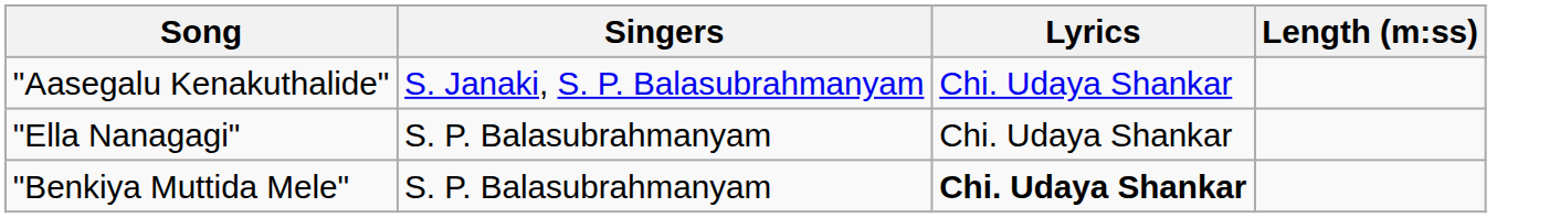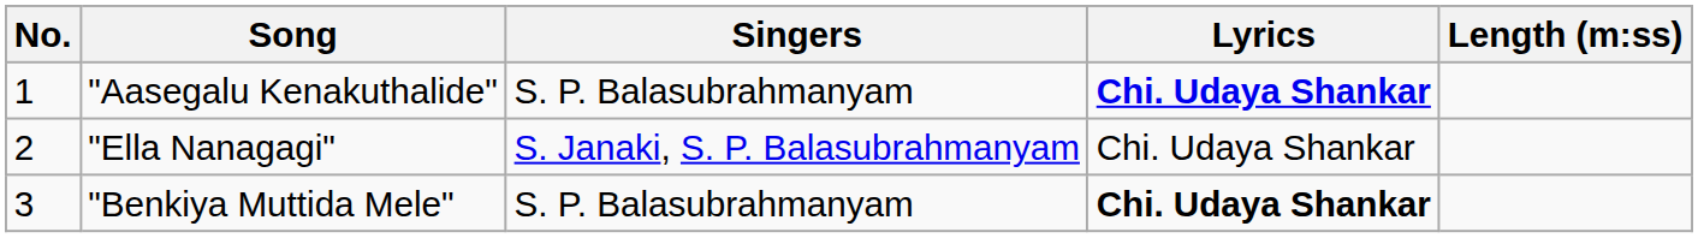 <table class="wikitable" style="font-size:95%;">
 <tr>
+<th>No.</th>
 <th>Song</th>
 <th>Singers</th>
 <th>Lyrics</th>
 <th>Length (m:ss)</th>
 </tr>
 <tr>
+<td>1</td>
 <td>"Aasegalu Kenakuthalide"</td>
-<td><a href='#'>S. Janaki</a>, <a href='#'>S. P. Balasubrahmanyam</a></td>
-<td><a href='#'>Chi. Udaya Shankar</a></td>
+<td>S. P. Balasubrahmanyam</td>
+<td><strong><a href='#'>Chi. Udaya Shankar</a></strong></td>
 <td></td>
 </tr>
 <tr>
+<td>2</td>
 <td>"Ella Nanagagi"</td>
-<td>S. P. Balasubrahmanyam</td>
+<td><a href='#'>S. Janaki</a>, <a href='#'>S. P. Balasubrahmanyam</a></td>
 <td>Chi. Udaya Shankar</td>
 <td></td>
 </tr>
 <tr>
+<td>3</td>
 <td>"Benkiya Muttida Mele"</td>
 <td>S. P. Balasubrahmanyam</td>
 <td><strong>Chi. Udaya Shankar</strong></td>
 <td></td>
 </tr>
 </table>
